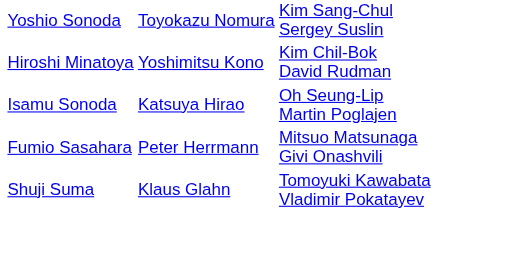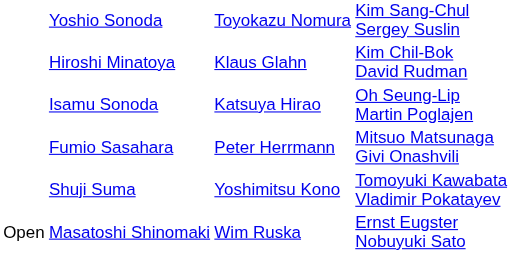 <table>
 <tr>
 <td></td>
 <td> <a href='#'>Yoshio Sonoda</a></td>
 <td> <a href='#'>Toyokazu Nomura</a></td>
 <td> <a href='#'>Kim Sang-Chul</a> <br>  <a href='#'>Sergey Suslin</a></td>
 </tr>
 <tr>
 <td></td>
 <td> <a href='#'>Hiroshi Minatoya</a></td>
-<td> <a href='#'>Yoshimitsu Kono</a></td>
+<td> <a href='#'>Klaus Glahn</a></td>
 <td> <a href='#'>Kim Chil-Bok</a> <br>  <a href='#'>David Rudman</a></td>
 </tr>
 <tr>
 <td></td>
 <td> <a href='#'>Isamu Sonoda</a></td>
 <td> <a href='#'>Katsuya Hirao</a></td>
 <td> <a href='#'>Oh Seung-Lip</a> <br>  <a href='#'>Martin Poglajen</a></td>
 </tr>
 <tr>
 <td></td>
 <td> <a href='#'>Fumio Sasahara</a></td>
 <td> <a href='#'>Peter Herrmann</a></td>
 <td> <a href='#'>Mitsuo Matsunaga</a> <br>  <a href='#'>Givi Onashvili</a></td>
 </tr>
 <tr>
 <td></td>
 <td> <a href='#'>Shuji Suma</a></td>
-<td> <a href='#'>Klaus Glahn</a></td>
+<td> <a href='#'>Yoshimitsu Kono</a></td>
 <td> <a href='#'>Tomoyuki Kawabata</a> <br>  <a href='#'>Vladimir Pokatayev</a></td>
 </tr>
+<tr>
+<td>Open</td>
+<td> <a href='#'>Masatoshi Shinomaki</a></td>
+<td> <a href='#'>Wim Ruska</a></td>
+<td> <a href='#'>Ernst Eugster</a> <br>  <a href='#'>Nobuyuki Sato</a></td>
+</tr>
 </table>
